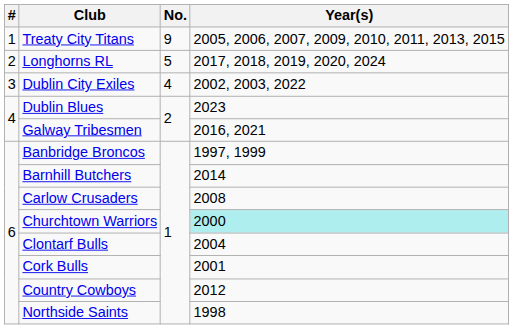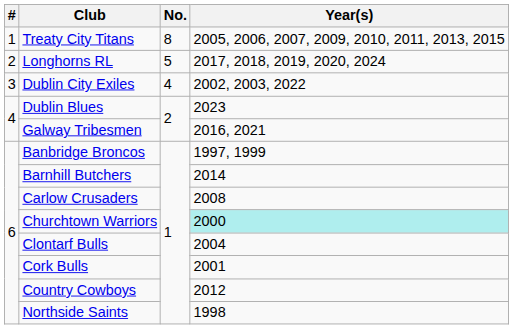 <table class="wikitable">
 <tr>
 <th>#</th>
 <th>Club</th>
 <th>No.</th>
 <th>Year(s)</th>
 </tr>
 <tr>
 <td>1</td>
 <td><a href='#'>Treaty City Titans</a></td>
-<td>9</td>
+<td>8</td>
 <td>2005, 2006, 2007, 2009, 2010, 2011, 2013, 2015</td>
 </tr>
 <tr>
 <td>2</td>
 <td><a href='#'>Longhorns RL</a></td>
 <td>5</td>
 <td>2017, 2018, 2019, 2020, 2024</td>
 </tr>
 <tr>
 <td>3</td>
 <td><a href='#'>Dublin City Exiles</a></td>
 <td>4</td>
 <td>2002, 2003, 2022</td>
 </tr>
 <tr>
 <td rowspan="2">4</td>
 <td><a href='#'>Dublin Blues</a></td>
 <td rowspan="2">2</td>
 <td>2023</td>
 </tr>
 <tr>
 <td><a href='#'>Galway Tribesmen</a></td>
 <td>2016, 2021</td>
 </tr>
 <tr>
 <td rowspan="8">6</td>
 <td><a href='#'>Banbridge Broncos</a></td>
 <td rowspan="8">1</td>
 <td>1997, 1999</td>
 </tr>
 <tr>
 <td><a href='#'>Barnhill Butchers</a></td>
 <td>2014</td>
 </tr>
 <tr>
 <td><a href='#'>Carlow Crusaders</a></td>
 <td>2008</td>
 </tr>
 <tr>
 <td><a href='#'>Churchtown Warriors</a></td>
 <td style="background: paleturquoise;">2000</td>
 </tr>
 <tr>
 <td><a href='#'>Clontarf Bulls</a></td>
 <td>2004</td>
 </tr>
 <tr>
 <td><a href='#'>Cork Bulls</a></td>
 <td>2001</td>
 </tr>
 <tr>
 <td><a href='#'>Country Cowboys</a></td>
 <td>2012</td>
 </tr>
 <tr>
 <td><a href='#'>Northside Saints</a></td>
 <td>1998</td>
 </tr>
 </table>
